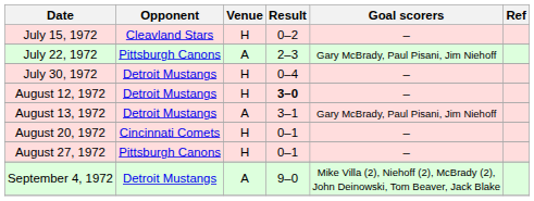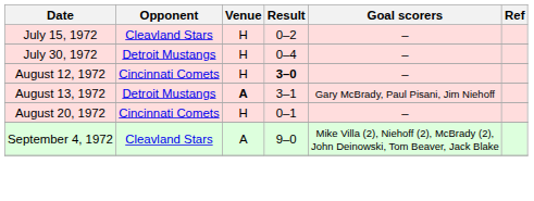 <table class="wikitable" style="font-size:95%; text-align:center">
 <tr>
 <th>Date</th>
 <th>Opponent</th>
 <th>Venue</th>
 <th>Result</th>
 <th>Goal scorers</th>
 <th>Ref</th>
 </tr>
 <tr bgcolor="#ffdddd">
 <td>July 15, 1972</td>
 <td><a href='#'>Cleavland Stars</a></td>
 <td>H</td>
 <td>0–2</td>
 <td>–</td>
 <td></td>
 </tr>
 <tr>
 </tr>
-<tr bgcolor="#ddffdd">
-<td>July 22, 1972</td>
-<td><a href='#'>Pittsburgh Canons</a></td>
-<td>A</td>
-<td>2–3</td>
-<td><small>Gary McBrady, Paul Pisani, Jim Niehoff</small></td>
-<td></td>
-</tr>
 <tr>
 </tr>
 <tr bgcolor="#ffdddd">
 <td>July 30, 1972</td>
 <td><a href='#'>Detroit Mustangs</a></td>
 <td>H</td>
 <td>0–4</td>
 <td>–</td>
 <td></td>
 </tr>
 <tr>
 </tr>
 <tr bgcolor="#ffdddd">
 <td>August 12, 1972</td>
-<td><a href='#'>Detroit Mustangs</a></td>
+<td><a href='#'>Cincinnati Comets</a></td>
 <td>H</td>
 <td><strong>3–0</strong></td>
 <td>–</td>
 <td></td>
 </tr>
 <tr>
 </tr>
 <tr bgcolor="#ffdddd">
 <td>August 13, 1972</td>
 <td><a href='#'>Detroit Mustangs</a></td>
-<td>A</td>
+<td><strong>A</strong></td>
 <td>3–1</td>
 <td><small>Gary McBrady, Paul Pisani, Jim Niehoff</small></td>
 <td></td>
 </tr>
 <tr>
 </tr>
 <tr bgcolor="#ffdddd">
 <td>August 20, 1972</td>
 <td><a href='#'>Cincinnati Comets</a></td>
 <td>H</td>
 <td>0–1</td>
 <td>–</td>
 <td></td>
 </tr>
 <tr>
 </tr>
-<tr bgcolor="#ffdddd">
-<td>August 27, 1972</td>
-<td><a href='#'>Pittsburgh Canons</a></td>
-<td>H</td>
-<td>0–1</td>
-<td>–</td>
-<td></td>
-</tr>
 <tr>
 </tr>
 <tr bgcolor="#ddffdd">
 <td>September 4, 1972</td>
-<td><a href='#'>Detroit Mustangs</a></td>
+<td><a href='#'>Cleavland Stars</a></td>
 <td>A</td>
 <td>9–0</td>
 <td><small>Mike Villa (2), Niehoff (2), McBrady (2),<br>John Deinowski, Tom Beaver, Jack Blake</small></td>
 <td></td>
 </tr>
 <tr>
 </tr>
 </table>
